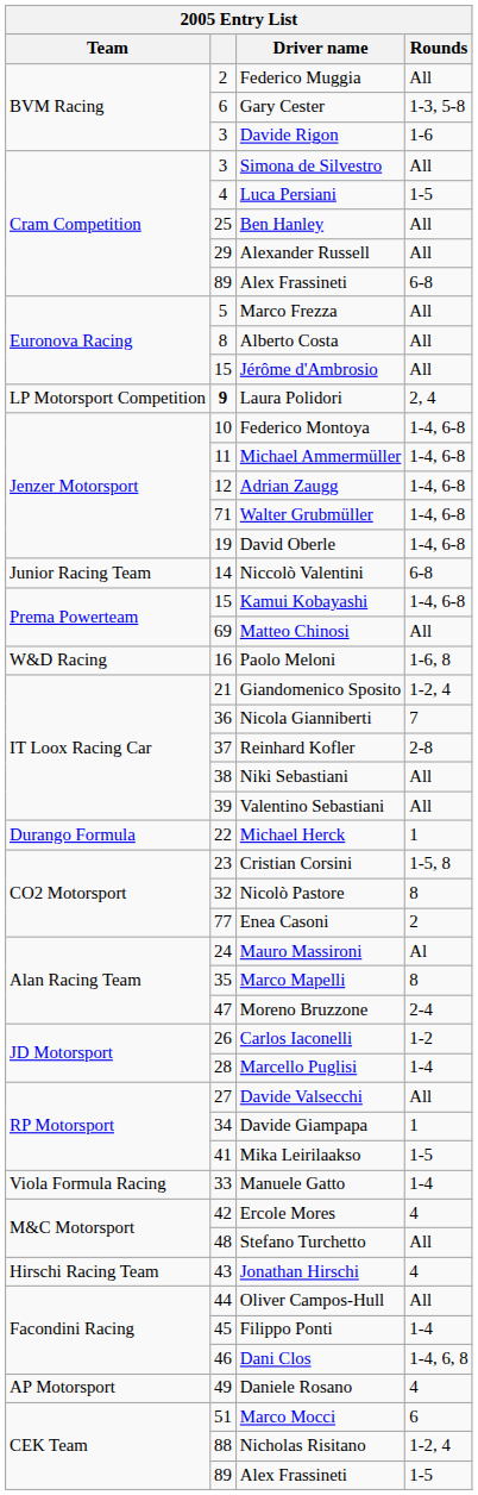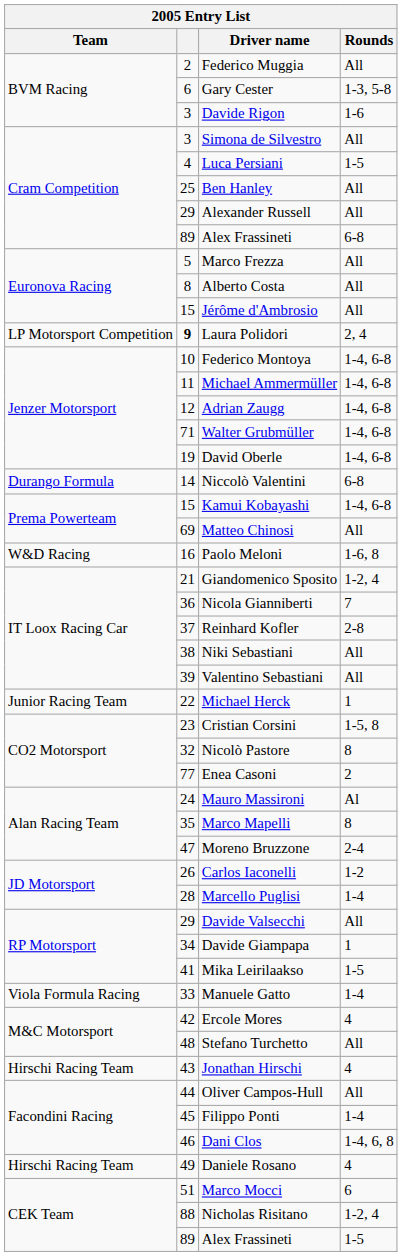 <table class="wikitable" style="font-size:85%">
 <tr>
 <th colspan=4>2005 Entry List</th>
 </tr>
 <tr>
 <th>Team</th>
 <th></th>
 <th>Driver name</th>
 <th>Rounds</th>
 </tr>
 <tr>
 <td rowspan=3 nowrap> BVM Racing</td>
 <td align=center>2</td>
 <td nowrap> Federico Muggia</td>
 <td>All</td>
 </tr>
 <tr>
 <td align=center>6</td>
 <td nowrap> Gary Cester</td>
 <td>1-3, 5-8</td>
 </tr>
 <tr>
 <td align=center>3</td>
 <td nowrap> <a href='#'>Davide Rigon</a></td>
 <td>1-6</td>
 </tr>
 <tr>
 <td rowspan=5 nowrap> <a href='#'>Cram Competition</a></td>
 <td align=center>3</td>
 <td nowrap> <a href='#'>Simona de Silvestro</a></td>
 <td>All</td>
 </tr>
 <tr>
 <td align=center>4</td>
 <td nowrap> <a href='#'>Luca Persiani</a></td>
 <td>1-5</td>
 </tr>
 <tr>
 <td align=center>25</td>
 <td nowrap> <a href='#'>Ben Hanley</a></td>
 <td>All</td>
 </tr>
 <tr>
 <td align=center>29</td>
 <td nowrap> Alexander Russell</td>
 <td>All</td>
 </tr>
 <tr>
 <td align=center>89</td>
 <td nowrap> Alex Frassineti</td>
 <td>6-8</td>
 </tr>
 <tr>
 <td rowspan=3 nowrap> <a href='#'>Euronova Racing</a></td>
 <td align=center>5</td>
 <td nowrap> Marco Frezza</td>
 <td>All</td>
 </tr>
 <tr>
 <td align=center>8</td>
 <td nowrap> Alberto Costa</td>
 <td>All</td>
 </tr>
 <tr>
 <td align=center>15</td>
 <td nowrap> <a href='#'>Jérôme d'Ambrosio</a></td>
 <td>All</td>
 </tr>
 <tr>
 <td nowrap> LP Motorsport Competition</td>
 <td align=center><strong>9</strong></td>
 <td nowrap> Laura Polidori</td>
 <td>2, 4</td>
 </tr>
 <tr>
 <td rowspan=5 nowrap> <a href='#'>Jenzer Motorsport</a></td>
 <td align=center>10</td>
 <td nowrap> Federico Montoya</td>
 <td>1-4, 6-8</td>
 </tr>
 <tr>
 <td align=center>11</td>
 <td nowrap> <a href='#'>Michael Ammermüller</a></td>
 <td>1-4, 6-8</td>
 </tr>
 <tr>
 <td align=center>12</td>
 <td nowrap> <a href='#'>Adrian Zaugg</a></td>
 <td>1-4, 6-8</td>
 </tr>
 <tr>
 <td align=center>71</td>
 <td nowrap> <a href='#'>Walter Grubmüller</a></td>
 <td>1-4, 6-8</td>
 </tr>
 <tr>
 <td align=center>19</td>
 <td nowrap> David Oberle</td>
 <td>1-4, 6-8</td>
 </tr>
 <tr>
-<td nowrap> Junior Racing Team</td>
+<td nowrap> <a href='#'>Durango Formula</a></td>
 <td align=center>14</td>
 <td nowrap> Niccolò Valentini</td>
 <td>6-8</td>
 </tr>
 <tr>
 <td rowspan=2 nowrap> <a href='#'>Prema Powerteam</a></td>
 <td align=center>15</td>
 <td nowrap> <a href='#'>Kamui Kobayashi</a></td>
 <td>1-4, 6-8</td>
 </tr>
 <tr>
 <td align=center>69</td>
 <td nowrap> <a href='#'>Matteo Chinosi</a></td>
 <td>All</td>
 </tr>
 <tr>
 <td nowrap> W&D Racing</td>
 <td align=center>16</td>
 <td nowrap> Paolo Meloni</td>
 <td>1-6, 8</td>
 </tr>
 <tr>
 <td rowspan=5 nowrap> IT Loox Racing Car</td>
 <td align=center>21</td>
 <td nowrap> Giandomenico Sposito</td>
 <td>1-2, 4</td>
 </tr>
 <tr>
 <td align=center>36</td>
 <td nowrap> Nicola Gianniberti</td>
 <td>7</td>
 </tr>
 <tr>
 <td align=center>37</td>
 <td nowrap> Reinhard Kofler</td>
 <td>2-8</td>
 </tr>
 <tr>
 <td align=center>38</td>
 <td nowrap> Niki Sebastiani</td>
 <td>All</td>
 </tr>
 <tr>
 <td align=center>39</td>
 <td nowrap> Valentino Sebastiani</td>
 <td>All</td>
 </tr>
 <tr>
-<td nowrap> <a href='#'>Durango Formula</a></td>
+<td nowrap> Junior Racing Team</td>
 <td align=center>22</td>
 <td nowrap> <a href='#'>Michael Herck</a></td>
 <td>1</td>
 </tr>
 <tr>
 <td rowspan=3 nowrap> CO2 Motorsport</td>
 <td align=center>23</td>
 <td nowrap> Cristian Corsini</td>
 <td>1-5, 8</td>
 </tr>
 <tr>
 <td align=center>32</td>
 <td nowrap> Nicolò Pastore</td>
 <td>8</td>
 </tr>
 <tr>
 <td align=center>77</td>
 <td nowrap> Enea Casoni</td>
 <td>2</td>
 </tr>
 <tr>
 <td rowspan=3 nowrap> Alan Racing Team</td>
 <td align=center>24</td>
 <td nowrap> <a href='#'>Mauro Massironi</a></td>
 <td>Al</td>
 </tr>
 <tr>
 <td align=center>35</td>
 <td nowrap> <a href='#'>Marco Mapelli</a></td>
 <td>8</td>
 </tr>
 <tr>
 <td align=center>47</td>
 <td nowrap> Moreno Bruzzone</td>
 <td>2-4</td>
 </tr>
 <tr>
 <td rowspan=2 nowrap> <a href='#'>JD Motorsport</a></td>
 <td align=center>26</td>
 <td nowrap> <a href='#'>Carlos Iaconelli</a></td>
 <td>1-2</td>
 </tr>
 <tr>
 <td align=center>28</td>
 <td nowrap> <a href='#'>Marcello Puglisi</a></td>
 <td>1-4</td>
 </tr>
 <tr>
 <td rowspan=3 nowrap> <a href='#'>RP Motorsport</a></td>
-<td align=center>27</td>
+<td align=center>29</td>
 <td nowrap> <a href='#'>Davide Valsecchi</a></td>
 <td>All</td>
 </tr>
 <tr>
 <td align=center>34</td>
 <td nowrap> Davide Giampapa</td>
 <td>1</td>
 </tr>
 <tr>
 <td align=center>41</td>
 <td nowrap> Mika Leirilaakso</td>
 <td>1-5</td>
 </tr>
 <tr>
 <td nowrap> Viola Formula Racing</td>
 <td align=center>33</td>
 <td nowrap> Manuele Gatto</td>
 <td>1-4</td>
 </tr>
 <tr>
 <td rowspan=2 nowrap> M&C Motorsport</td>
 <td align=center>42</td>
 <td nowrap> Ercole Mores</td>
 <td>4</td>
 </tr>
 <tr>
 <td align=center>48</td>
 <td nowrap> Stefano Turchetto</td>
 <td>All</td>
 </tr>
 <tr>
 <td nowrap> Hirschi Racing Team</td>
 <td align=center>43</td>
 <td nowrap> <a href='#'>Jonathan Hirschi</a></td>
 <td>4</td>
 </tr>
 <tr>
 <td rowspan=3 nowrap> Facondini Racing</td>
 <td align=center>44</td>
 <td nowrap> Oliver Campos-Hull</td>
 <td>All</td>
 </tr>
 <tr>
 <td align=center>45</td>
 <td nowrap> Filippo Ponti</td>
 <td>1-4</td>
 </tr>
 <tr>
 <td align=center>46</td>
 <td nowrap> <a href='#'>Dani Clos</a></td>
 <td>1-4, 6, 8</td>
 </tr>
 <tr>
-<td nowrap> AP Motorsport</td>
+<td nowrap> Hirschi Racing Team</td>
 <td align=center>49</td>
 <td nowrap> Daniele Rosano</td>
 <td>4</td>
 </tr>
 <tr>
 <td rowspan=3 nowrap> CEK Team</td>
 <td align=center>51</td>
 <td nowrap> <a href='#'>Marco Mocci</a></td>
 <td>6</td>
 </tr>
 <tr>
 <td align=center>88</td>
 <td nowrap> Nicholas Risitano</td>
 <td>1-2, 4</td>
 </tr>
 <tr>
 <td align=center>89</td>
 <td nowrap> Alex Frassineti</td>
 <td>1-5</td>
 </tr>
 <tr>
 </tr>
 </table>
